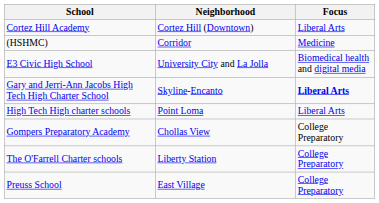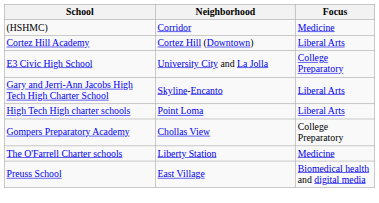 <table class="wikitable">
 <tr>
 <th width="250">School</th>
 <th width="230">Neighborhood</th>
 <th width="125">Focus</th>
 </tr>
 <tr>
+<td> (HSHMC)</td>
+<td><a href='#'>Corridor</a></td>
+<td><a href='#'>Medicine</a></td>
+</tr>
+<tr>
 <td><a href='#'>Cortez Hill Academy</a></td>
 <td><a href='#'>Cortez Hill</a> (<a href='#'>Downtown</a>)</td>
 <td><a href='#'>Liberal Arts</a></td>
 </tr>
 <tr>
-<td> (HSHMC)</td>
-<td><a href='#'>Corridor</a></td>
-<td><a href='#'>Medicine</a></td>
-</tr>
-<tr>
 <td><a href='#'>E3 Civic High School</a></td>
 <td><a href='#'>University City</a> and <a href='#'>La Jolla</a></td>
-<td><a href='#'>Biomedical health</a> and <a href='#'>digital media</a></td>
+<td><a href='#'>College Preparatory</a></td>
 </tr>
 <tr>
 <td><a href='#'>Gary and Jerri-Ann Jacobs High Tech High Charter School</a></td>
 <td><a href='#'>Skyline</a>-<a href='#'>Encanto</a></td>
-<td><strong><a href='#'>Liberal Arts</a></strong></td>
+<td><a href='#'>Liberal Arts</a></td>
 </tr>
 <tr>
 <td><a href='#'>High Tech High charter schools</a></td>
 <td><a href='#'>Point Loma</a></td>
 <td><a href='#'>Liberal Arts</a></td>
 </tr>
 <tr>
 <td><a href='#'>Gompers Preparatory Academy</a></td>
 <td><a href='#'>Chollas View</a></td>
 <td>College Preparatory</td>
 </tr>
 <tr>
 <td><a href='#'>The O'Farrell Charter schools</a></td>
 <td><a href='#'>Liberty Station</a></td>
-<td><a href='#'>College Preparatory</a></td>
+<td><a href='#'>Medicine</a></td>
 </tr>
 <tr>
 <td><a href='#'>Preuss School</a></td>
 <td><a href='#'>East Village</a></td>
-<td><a href='#'>College Preparatory</a></td>
+<td><a href='#'>Biomedical health</a> and <a href='#'>digital media</a></td>
 </tr>
 </table>
